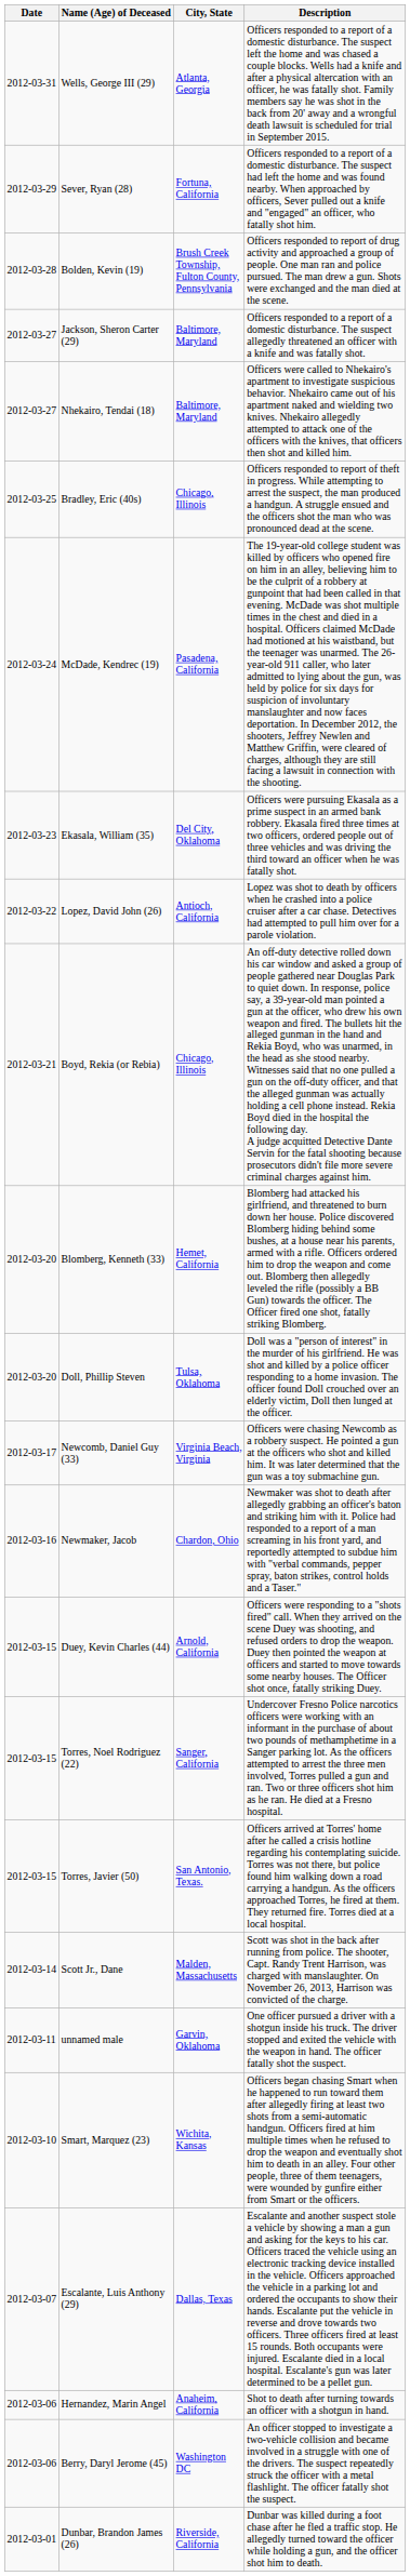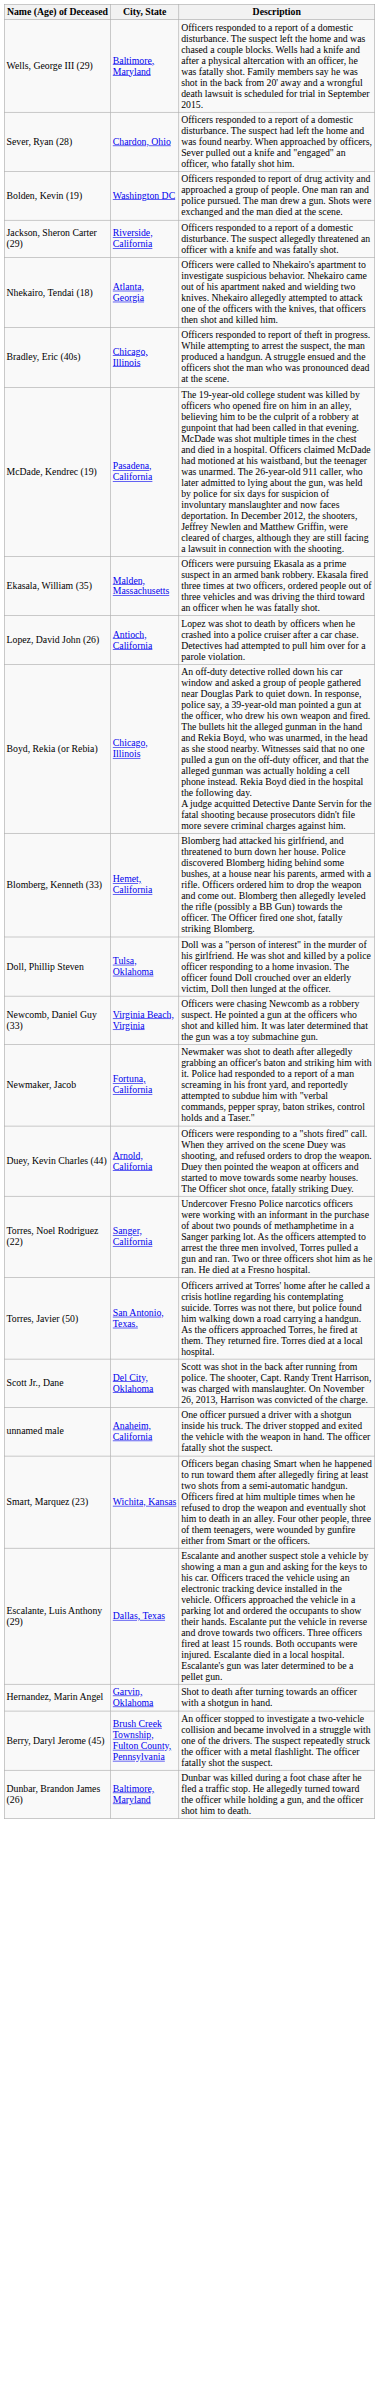 <table class="wikitable sortable" border="1" id="killed">
 <tr>
-<th>Date</th>
 <th nowrap>Name (Age) of Deceased</th>
 <th>City, State</th>
 <th>Description</th>
 </tr>
 <tr>
-<td>2012-03-31</td>
 <td>Wells, George III (29)</td>
-<td><a href='#'>Atlanta, Georgia</a></td>
+<td><a href='#'>Baltimore, Maryland</a></td>
 <td>Officers responded to a report of a domestic disturbance.  The suspect left the home and was chased a couple blocks.  Wells had a knife and after a physical altercation with an officer, he was fatally shot. Family members say he was shot in the back from 20' away and a wrongful death lawsuit is scheduled for trial in September 2015.</td>
 </tr>
 <tr>
-<td>2012-03-29</td>
 <td>Sever, Ryan (28)</td>
-<td><a href='#'>Fortuna, California</a></td>
+<td><a href='#'>Chardon, Ohio</a></td>
 <td>Officers responded to a report of a domestic disturbance.  The suspect had left the home and was found nearby.  When approached by officers, Sever pulled out a knife and "engaged" an officer, who  fatally shot him.</td>
 </tr>
 <tr>
-<td>2012-03-28</td>
 <td>Bolden, Kevin (19)</td>
-<td><a href='#'>Brush Creek Township, Fulton County, Pennsylvania</a></td>
+<td><a href='#'>Washington DC</a></td>
 <td>Officers responded to report of drug activity and approached a group of people.    One man ran and police pursued.  The man drew a gun.  Shots were exchanged and the man died at the scene.</td>
 </tr>
 <tr>
-<td>2012-03-27</td>
 <td>Jackson, Sheron Carter (29)</td>
-<td><a href='#'>Baltimore, Maryland</a></td>
+<td><a href='#'>Riverside, California</a></td>
 <td>Officers responded to a report of a domestic disturbance.  The suspect allegedly threatened an officer with a knife and was fatally shot.</td>
 </tr>
 <tr>
-<td>2012‑03‑27</td>
 <td>Nhekairo, Tendai (18)</td>
-<td><a href='#'>Baltimore, Maryland</a></td>
+<td><a href='#'>Atlanta, Georgia</a></td>
 <td>Officers were called to Nhekairo's apartment to investigate suspicious behavior. Nhekairo came out of his apartment naked and wielding two knives. Nhekairo allegedly attempted to attack one of the officers with the knives, that officers then shot and killed him.</td>
 </tr>
 <tr>
-<td>2012-03-25</td>
 <td>Bradley, Eric (40s)</td>
 <td><a href='#'>Chicago, Illinois</a></td>
 <td>Officers responded to report of theft in progress.  While attempting to arrest the suspect, the man produced a handgun.  A struggle ensued and the officers shot the man who was pronounced dead at the scene.</td>
 </tr>
 <tr>
-<td>2012-03-24</td>
 <td>McDade, Kendrec (19)</td>
 <td><a href='#'>Pasadena, California</a></td>
 <td>The 19-year-old college student was killed by officers who opened fire on him in an alley, believing him to be the culprit of a robbery at gunpoint that had been called in that evening. McDade was shot multiple times in the chest and died in a hospital. Officers claimed McDade had motioned at his waistband, but the teenager was unarmed. The 26-year-old 911 caller, who later admitted to lying about the gun, was held by police for six days for suspicion of involuntary manslaughter and now faces deportation. In December 2012, the shooters, Jeffrey Newlen and Matthew Griffin, were cleared of charges, although they are still facing a lawsuit in connection with the shooting.</td>
 </tr>
 <tr>
-<td>2012-03-23</td>
 <td>Ekasala, William (35)</td>
-<td><a href='#'>Del City, Oklahoma</a></td>
+<td><a href='#'>Malden, Massachusetts</a></td>
 <td>Officers were pursuing Ekasala as a prime suspect in an armed bank robbery.  Ekasala fired three times at two officers, ordered people out of three vehicles and was driving the third toward an officer when he was fatally shot.</td>
 </tr>
 <tr>
-<td>2012-03-22</td>
 <td>Lopez, David John (26)</td>
 <td><a href='#'>Antioch, California</a></td>
 <td>Lopez was shot to death by officers when he crashed into a police cruiser after a car chase. Detectives had attempted to pull him over for a parole violation.</td>
 </tr>
 <tr>
-<td>2012-03-21</td>
 <td>Boyd, Rekia (or Rebia)</td>
 <td><a href='#'>Chicago, Illinois</a></td>
 <td>An off-duty detective rolled down his car window and asked a group of people gathered near Douglas Park to quiet down. In response, police say, a 39-year-old man pointed a gun at the officer, who drew his own weapon and fired. The bullets hit the alleged gunman in the hand and Rekia Boyd, who was unarmed, in the head as she stood nearby. Witnesses said that no one pulled a gun on the off-duty officer, and that the alleged gunman was actually holding a cell phone instead. Rekia Boyd died in the hospital the following day.<br>A judge acquitted Detective Dante Servin for the fatal shooting because prosecutors didn't file more severe criminal charges against him.</td>
 </tr>
 <tr>
-<td>2012-03-20</td>
 <td>Blomberg, Kenneth (33)</td>
 <td><a href='#'>Hemet, California</a></td>
 <td>Blomberg had attacked his girlfriend, and threatened to burn down her house. Police discovered Blomberg hiding behind some bushes, at a house near his parents, armed with a rifle. Officers ordered him to drop the weapon and come out. Blomberg then allegedly leveled the rifle (possibly a BB Gun) towards the officer. The Officer fired one shot, fatally striking Blomberg.</td>
 </tr>
 <tr>
-<td>2012-03-20</td>
 <td>Doll, Phillip Steven</td>
 <td><a href='#'>Tulsa, Oklahoma</a></td>
 <td>Doll was a "person of interest" in the murder of his girlfriend. He was shot and killed by a police officer responding to a home invasion. The officer found Doll crouched over an elderly victim, Doll then lunged at the officer.</td>
 </tr>
 <tr>
-<td>2012-03-17</td>
 <td>Newcomb, Daniel Guy (33)</td>
 <td><a href='#'>Virginia Beach, Virginia</a></td>
 <td>Officers were chasing Newcomb as a robbery suspect.  He pointed a gun at the officers who shot and killed him.  It was later determined that the gun was a toy submachine gun.</td>
 </tr>
 <tr>
-<td>2012-03-16</td>
 <td>Newmaker, Jacob</td>
-<td><a href='#'>Chardon, Ohio</a></td>
+<td><a href='#'>Fortuna, California</a></td>
 <td>Newmaker was shot to death after allegedly grabbing an officer's baton and striking him with it. Police had responded to a report of a man screaming in his front yard, and reportedly attempted to subdue him with "verbal commands, pepper spray, baton strikes, control holds and a Taser."</td>
 </tr>
 <tr>
-<td>2012-03-15</td>
 <td>Duey, Kevin Charles (44)</td>
 <td><a href='#'>Arnold, California</a></td>
 <td>Officers were responding to a "shots fired" call. When they arrived on the scene Duey was shooting, and refused orders to drop the weapon. Duey then pointed the weapon at officers and started to move towards some nearby houses. The Officer shot once, fatally striking Duey.</td>
 </tr>
 <tr>
-<td>2012-03-15</td>
 <td>Torres, Noel Rodriguez (22)</td>
 <td><a href='#'>Sanger, California</a></td>
 <td>Undercover Fresno Police narcotics officers were working with an informant in the purchase of about two pounds of methamphetime in a Sanger parking lot.  As the officers attempted to arrest the three men involved, Torres pulled a gun and ran.  Two or three officers shot him as he ran.  He died at a Fresno hospital.</td>
 </tr>
 <tr>
-<td>2012-03-15</td>
 <td>Torres, Javier (50)</td>
 <td><a href='#'>San Antonio, Texas.</a></td>
 <td>Officers arrived at Torres' home after he called a crisis hotline regarding his contemplating suicide.  Torres was not there, but police found him walking down a road carrying a handgun.  As the officers approached Torres, he fired at them.  They returned fire.  Torres died at a local hospital.</td>
 </tr>
 <tr>
-<td>2012-03-14</td>
 <td>Scott Jr., Dane</td>
-<td><a href='#'>Malden, Massachusetts</a></td>
+<td><a href='#'>Del City, Oklahoma</a></td>
 <td>Scott was shot in the back after running from police. The shooter, Capt. Randy Trent Harrison, was charged with manslaughter. On November 26, 2013, Harrison was convicted of the charge.</td>
 </tr>
 <tr>
-<td>2012-03-11</td>
 <td>unnamed male</td>
-<td><a href='#'>Garvin, Oklahoma</a></td>
+<td><a href='#'>Anaheim, California</a></td>
 <td>One officer pursued a driver with a shotgun inside his truck.  The driver stopped and exited the vehicle with the weapon in hand.  The officer fatally shot the suspect.</td>
 </tr>
 <tr>
-<td>2012-03-10</td>
 <td>Smart, Marquez (23)</td>
 <td><a href='#'>Wichita, Kansas</a></td>
 <td>Officers began chasing Smart when he happened to run toward them after allegedly firing at least two shots from a semi-automatic handgun. Officers fired at him multiple times when he refused to drop the weapon and eventually shot him to death in an alley. Four other people, three of them teenagers, were wounded by gunfire either from Smart or the officers.</td>
 </tr>
 <tr>
-<td>2012-03-07</td>
 <td>Escalante, Luis Anthony (29)</td>
 <td><a href='#'>Dallas, Texas</a></td>
 <td>Escalante and another suspect stole a vehicle by showing a man a gun and asking for the keys to his car.  Officers traced the vehicle using an electronic tracking device installed in the vehicle.  Officers approached the vehicle in a parking lot and ordered the occupants to show their hands.  Escalante put the vehicle in reverse and drove towards two officers.  Three officers fired at least 15 rounds.  Both occupants were injured.  Escalante died in a local hospital.  Escalante's gun was later determined to be a pellet gun.</td>
 </tr>
 <tr>
-<td>2012-03-06</td>
 <td>Hernandez, Marin Angel</td>
-<td><a href='#'>Anaheim, California</a></td>
+<td><a href='#'>Garvin, Oklahoma</a></td>
 <td>Shot to death after turning towards an officer with a shotgun in hand.</td>
 </tr>
 <tr>
-<td>2012-03-06</td>
 <td>Berry, Daryl Jerome (45)</td>
-<td><a href='#'>Washington DC</a></td>
+<td><a href='#'>Brush Creek Township, Fulton County, Pennsylvania</a></td>
 <td>An officer stopped to investigate a two-vehicle collision and became involved in a struggle with one of the drivers.  The suspect repeatedly struck the officer with a metal flashlight.  The officer fatally shot the suspect.</td>
 </tr>
 <tr>
-<td>2012-03-01</td>
 <td>Dunbar, Brandon James (26)</td>
-<td><a href='#'>Riverside, California</a></td>
+<td><a href='#'>Baltimore, Maryland</a></td>
 <td>Dunbar was killed during a foot chase after he fled a traffic stop. He allegedly turned toward the officer while holding a gun, and the officer shot him to death.</td>
 </tr>
 </table>
